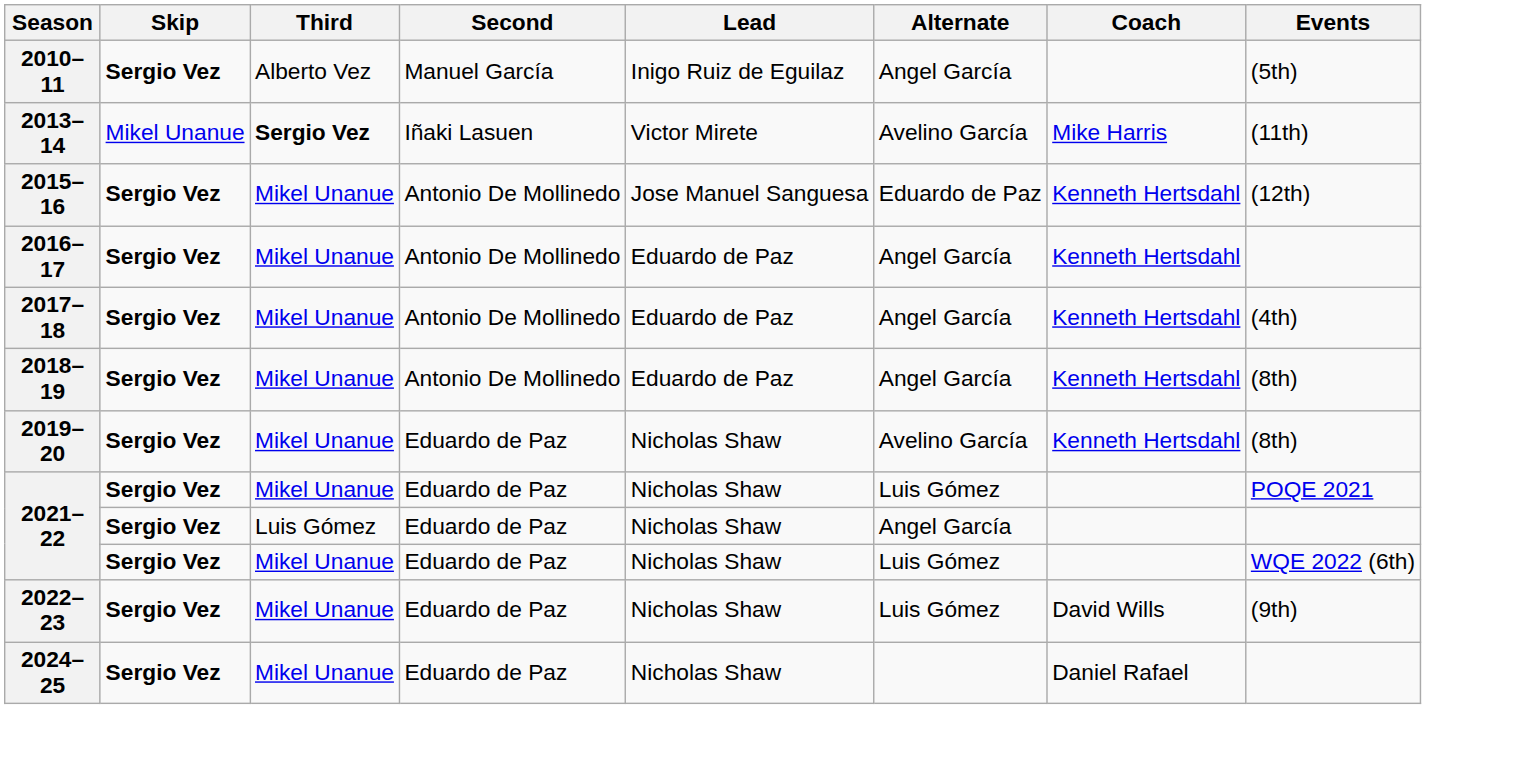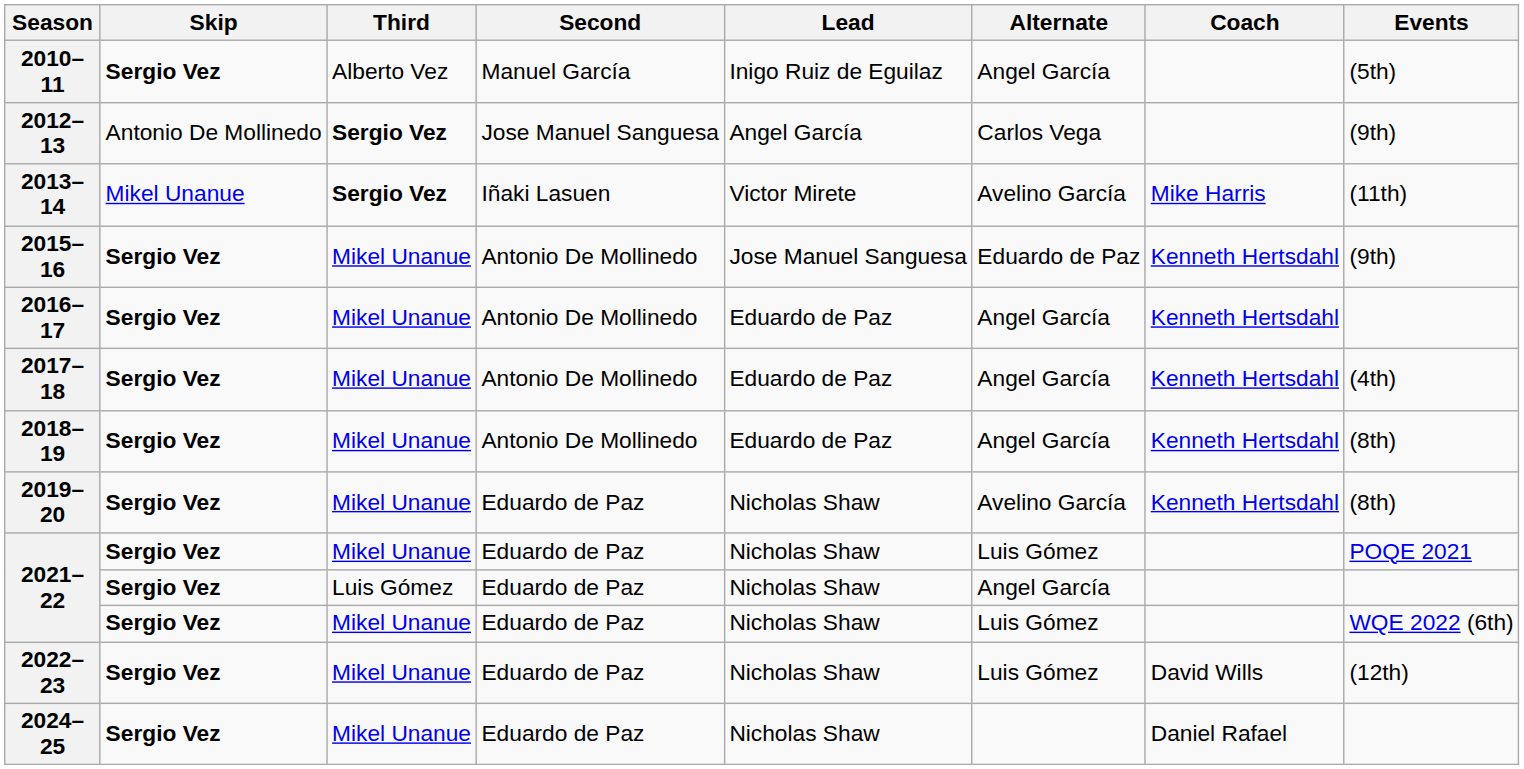 <table class="wikitable">
 <tr>
 <th scope="col" width=60>Season</th>
 <th scope="col">Skip</th>
 <th scope="col">Third</th>
 <th scope="col">Second</th>
 <th scope="col">Lead</th>
 <th scope="col">Alternate</th>
 <th scope="col">Coach</th>
 <th scope="col">Events</th>
 </tr>
 <tr>
 <th scope="row">2010–11</th>
 <td><strong>Sergio Vez</strong></td>
 <td>Alberto Vez</td>
 <td>Manuel García</td>
 <td>Inigo Ruiz de Eguilaz</td>
 <td>Angel García</td>
 <td></td>
 <td> (5th)</td>
 </tr>
 <tr>
+<th scope="row">2012–13</th>
+<td>Antonio De Mollinedo</td>
+<td><strong>Sergio Vez</strong></td>
+<td>Jose Manuel Sanguesa</td>
+<td>Angel García</td>
+<td>Carlos Vega</td>
+<td></td>
+<td> (9th)</td>
+</tr>
+<tr>
 <th scope="row">2013–14</th>
 <td><a href='#'>Mikel Unanue</a></td>
 <td><strong>Sergio Vez</strong></td>
 <td>Iñaki Lasuen</td>
 <td>Victor Mirete</td>
 <td>Avelino García</td>
 <td><a href='#'>Mike Harris</a></td>
 <td> (11th)</td>
 </tr>
 <tr>
 <th scope="row">2015–16</th>
 <td><strong>Sergio Vez</strong></td>
 <td><a href='#'>Mikel Unanue</a></td>
 <td>Antonio De Mollinedo</td>
 <td>Jose Manuel Sanguesa</td>
 <td>Eduardo de Paz</td>
 <td><a href='#'>Kenneth Hertsdahl</a></td>
-<td> (12th)</td>
+<td> (9th)</td>
 </tr>
 <tr>
 <th scope="row">2016–17</th>
 <td><strong>Sergio Vez</strong></td>
 <td><a href='#'>Mikel Unanue</a></td>
 <td>Antonio De Mollinedo</td>
 <td>Eduardo de Paz</td>
 <td>Angel García</td>
 <td><a href='#'>Kenneth Hertsdahl</a></td>
 <td> </td>
 </tr>
 <tr>
 <th scope="row">2017–18</th>
 <td><strong>Sergio Vez</strong></td>
 <td><a href='#'>Mikel Unanue</a></td>
 <td>Antonio De Mollinedo</td>
 <td>Eduardo de Paz</td>
 <td>Angel García</td>
 <td><a href='#'>Kenneth Hertsdahl</a></td>
 <td> (4th)</td>
 </tr>
 <tr>
 <th scope="row">2018–19</th>
 <td><strong>Sergio Vez</strong></td>
 <td><a href='#'>Mikel Unanue</a></td>
 <td>Antonio De Mollinedo</td>
 <td>Eduardo de Paz</td>
 <td>Angel García</td>
 <td><a href='#'>Kenneth Hertsdahl</a></td>
 <td> (8th)</td>
 </tr>
 <tr>
 <th scope="row">2019–20</th>
 <td><strong>Sergio Vez</strong></td>
 <td><a href='#'>Mikel Unanue</a></td>
 <td>Eduardo de Paz</td>
 <td>Nicholas Shaw</td>
 <td>Avelino García</td>
 <td><a href='#'>Kenneth Hertsdahl</a></td>
 <td> (8th)</td>
 </tr>
 <tr>
 <th scope="row" rowspan=3>2021–22</th>
 <td><strong>Sergio Vez</strong></td>
 <td><a href='#'>Mikel Unanue</a></td>
 <td>Eduardo de Paz</td>
 <td>Nicholas Shaw</td>
 <td>Luis Gómez</td>
 <td></td>
 <td><a href='#'>POQE 2021</a> </td>
 </tr>
 <tr>
 <td><strong>Sergio Vez</strong></td>
 <td>Luis Gómez</td>
 <td>Eduardo de Paz</td>
 <td>Nicholas Shaw</td>
 <td>Angel García</td>
 <td></td>
 <td> </td>
 </tr>
 <tr>
 <td><strong>Sergio Vez</strong></td>
 <td><a href='#'>Mikel Unanue</a></td>
 <td>Eduardo de Paz</td>
 <td>Nicholas Shaw</td>
 <td>Luis Gómez</td>
 <td></td>
 <td><a href='#'>WQE 2022</a> (6th)</td>
 </tr>
 <tr>
 <th scope="row">2022–23</th>
 <td><strong>Sergio Vez</strong></td>
 <td><a href='#'>Mikel Unanue</a></td>
 <td>Eduardo de Paz</td>
 <td>Nicholas Shaw</td>
 <td>Luis Gómez</td>
 <td>David Wills</td>
-<td> (9th)</td>
+<td> (12th)</td>
 </tr>
 <tr>
 <th scope="row">2024–25</th>
 <td><strong>Sergio Vez</strong></td>
 <td><a href='#'>Mikel Unanue</a></td>
 <td>Eduardo de Paz</td>
 <td>Nicholas Shaw</td>
 <td></td>
 <td>Daniel Rafael</td>
 <td> </td>
 </tr>
 </table>
